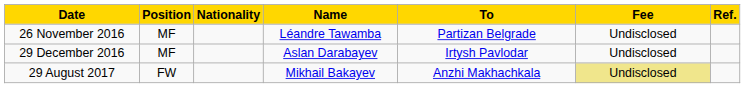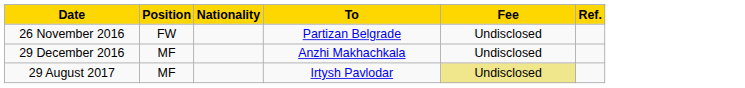 <table class="wikitable"  style="text-align:center; font-size:90%; ">
 <tr>
 <th style="background:#FFD700; color:#000000; width:150px;">Date</th>
 <th style="background:#FFD700; color:#000000; width:50px;">Position</th>
 <th style="background:#FFD700; color:#000000; width:50px;">Nationality</th>
-<th style="background:#FFD700; color:#000000; width:150px;">Name</th>
 <th style="background:#FFD700; color:#000000; width:200px;">To</th>
 <th style="background:#FFD700; color:#000000; width:150px;">Fee</th>
 <th style="background:#FFD700; color:#000000; width:25px;">Ref.</th>
 </tr>
 <tr>
 <td>26 November 2016</td>
-<td>MF</td>
+<td>FW</td>
 <td></td>
-<td><a href='#'>Léandre Tawamba</a></td>
 <td><a href='#'>Partizan Belgrade</a></td>
 <td>Undisclosed</td>
 <td></td>
 </tr>
 <tr>
 <td>29 December 2016</td>
 <td>MF</td>
 <td></td>
-<td><a href='#'>Aslan Darabayev</a></td>
-<td><a href='#'>Irtysh Pavlodar</a></td>
+<td><a href='#'>Anzhi Makhachkala</a></td>
 <td>Undisclosed</td>
 <td></td>
 </tr>
 <tr>
 <td>29 August 2017</td>
-<td>FW</td>
+<td>MF</td>
 <td></td>
-<td><a href='#'>Mikhail Bakayev</a></td>
-<td><a href='#'>Anzhi Makhachkala</a></td>
+<td><a href='#'>Irtysh Pavlodar</a></td>
 <td style="background: khaki;">Undisclosed</td>
 <td></td>
 </tr>
 </table>
